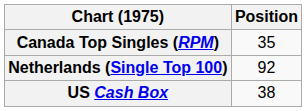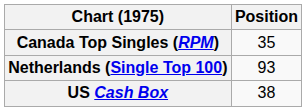 <table class="wikitable sortable plainrowheaders">
 <tr>
 <th>Chart (1975)</th>
 <th>Position</th>
 </tr>
 <tr>
 <th scope="row">Canada Top Singles (<em><a href='#'>RPM</a></em>)</th>
 <td align="center">35</td>
 </tr>
 <tr>
 <th scope="row">Netherlands (<a href='#'>Single Top 100</a>)</th>
-<td align="center">92</td>
+<td align="center">93</td>
 </tr>
 <tr>
 <th scope="row">US <em><a href='#'>Cash Box</a></em></th>
 <td align="center">38</td>
 </tr>
 </table>
